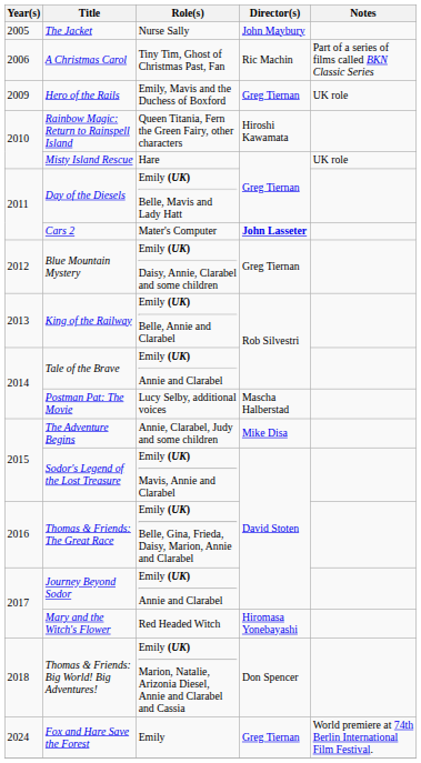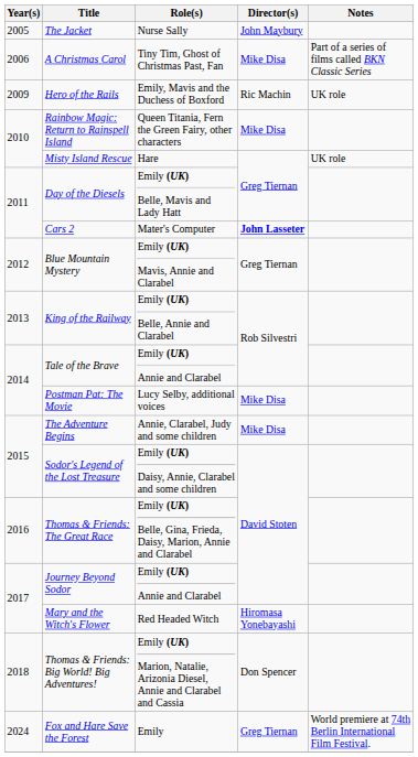 <table class="wikitable sortable">
 <tr>
 <th>Year(s)</th>
 <th>Title</th>
 <th>Role(s)</th>
 <th>Director(s)</th>
 <th>Notes</th>
 </tr>
 <tr>
 <td>2005</td>
 <td><em><a href='#'>The Jacket</a></em></td>
 <td>Nurse Sally</td>
 <td><a href='#'>John Maybury</a></td>
 <td></td>
 </tr>
 <tr>
 <td>2006</td>
 <td><em><a href='#'>A Christmas Carol</a></em></td>
 <td>Tiny Tim, Ghost of Christmas Past, Fan</td>
-<td>Ric Machin</td>
+<td><a href='#'>Mike Disa</a></td>
 <td>Part of a series of films called <em><a href='#'>BKN</a> Classic Series</em></td>
 </tr>
 <tr>
 <td>2009</td>
 <td><em><a href='#'>Hero of the Rails</a></em></td>
 <td>Emily, Mavis and the Duchess of Boxford</td>
-<td><a href='#'>Greg Tiernan</a></td>
+<td>Ric Machin</td>
 <td>UK role</td>
 </tr>
 <tr>
 <td rowspan="2">2010</td>
 <td><em><a href='#'>Rainbow Magic: Return to Rainspell Island</a></em></td>
 <td>Queen Titania, Fern the Green Fairy, other characters</td>
-<td>Hiroshi Kawamata</td>
+<td><a href='#'>Mike Disa</a></td>
 <td></td>
 </tr>
 <tr>
 <td><em><a href='#'>Misty Island Rescue</a></em></td>
 <td>Hare</td>
 <td rowspan = "2"><a href='#'>Greg Tiernan</a></td>
 <td>UK role</td>
 </tr>
 <tr>
 <td rowspan = "2">2011</td>
 <td><em><a href='#'>Day of the Diesels</a></em></td>
 <td>Emily <strong>(<em>UK</em>)</strong><hr>Belle, Mavis and Lady Hatt</td>
 <td></td>
 </tr>
 <tr>
 <td><em><a href='#'>Cars 2</a></em></td>
 <td>Mater's Computer</td>
 <td><strong><a href='#'>John Lasseter</a></strong></td>
 <td></td>
 </tr>
 <tr>
 <td>2012</td>
 <td><em>Blue Mountain Mystery</em></td>
-<td>Emily <strong>(<em>UK</em>)</strong><hr>Daisy, Annie, Clarabel and some children</td>
+<td>Emily <strong>(<em>UK</em>)</strong><hr>Mavis, Annie and Clarabel</td>
 <td>Greg Tiernan</td>
 <td></td>
 </tr>
 <tr>
 <td>2013</td>
 <td><em><a href='#'>King of the Railway</a></em></td>
 <td>Emily <strong>(<em>UK</em>)</strong><hr>Belle, Annie and Clarabel</td>
 <td rowspan = "2">Rob Silvestri</td>
 <td></td>
 </tr>
 <tr>
 <td rowspan = "2">2014</td>
 <td><em>Tale of the Brave</em></td>
 <td>Emily <strong>(<em>UK</em>)</strong><hr>Annie and Clarabel</td>
 <td></td>
 </tr>
 <tr>
 <td><em><a href='#'>Postman Pat: The Movie</a></em></td>
 <td>Lucy Selby, additional voices</td>
-<td>Mascha Halberstad</td>
+<td><a href='#'>Mike Disa</a></td>
 <td></td>
 </tr>
 <tr>
 <td rowspan = "2">2015</td>
 <td><em><a href='#'>The Adventure Begins</a></em></td>
 <td>Annie, Clarabel, Judy and some children</td>
 <td><a href='#'>Mike Disa</a></td>
 <td></td>
 </tr>
 <tr>
 <td><em><a href='#'>Sodor's Legend of the Lost Treasure</a></em></td>
-<td>Emily <strong>(<em>UK</em>)</strong><hr>Mavis, Annie and Clarabel</td>
+<td>Emily <strong>(<em>UK</em>)</strong><hr>Daisy, Annie, Clarabel and some children</td>
 <td rowspan = "3"><a href='#'>David Stoten</a></td>
 <td></td>
 </tr>
 <tr>
 <td>2016</td>
 <td><em><a href='#'>Thomas & Friends: The Great Race</a></em></td>
 <td>Emily <strong>(<em>UK</em>)</strong><hr>Belle, Gina, Frieda, Daisy, Marion, Annie and Clarabel</td>
 <td></td>
 </tr>
 <tr>
 <td rowspan = "2">2017</td>
 <td><em><a href='#'>Journey Beyond Sodor</a></em></td>
 <td>Emily <strong>(<em>UK</em>)</strong><hr>Annie and Clarabel</td>
 <td></td>
 </tr>
 <tr>
 <td><em><a href='#'>Mary and the Witch's Flower</a></em></td>
 <td>Red Headed Witch</td>
 <td><a href='#'>Hiromasa Yonebayashi</a></td>
 <td></td>
 </tr>
 <tr>
 <td>2018</td>
 <td><em>Thomas & Friends: Big World! Big Adventures!</em></td>
 <td>Emily <strong>(<em>UK</em>)</strong><hr>Marion, Natalie, Arizonia Diesel, Annie and Clarabel and Cassia</td>
 <td>Don Spencer</td>
 <td></td>
 </tr>
 <tr>
 <td>2024</td>
 <td><em><a href='#'>Fox and Hare Save the Forest</a></em></td>
 <td>Emily</td>
 <td><a href='#'>Greg Tiernan</a></td>
 <td>World premiere at <a href='#'>74th Berlin International Film Festival</a>.</td>
 </tr>
 <tr>
 </tr>
 </table>
